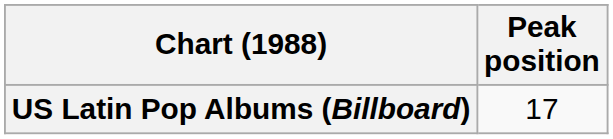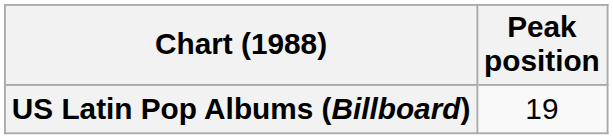 <table class="wikitable plainrowheaders" style="text-align:center">
 <tr>
 <th scope="col">Chart (1988)</th>
 <th scope="col">Peak<br>position</th>
 </tr>
 <tr>
 <th scope="row">US Latin Pop Albums (<em>Billboard</em>)</th>
-<td>17</td>
+<td>19</td>
 </tr>
 </table>
